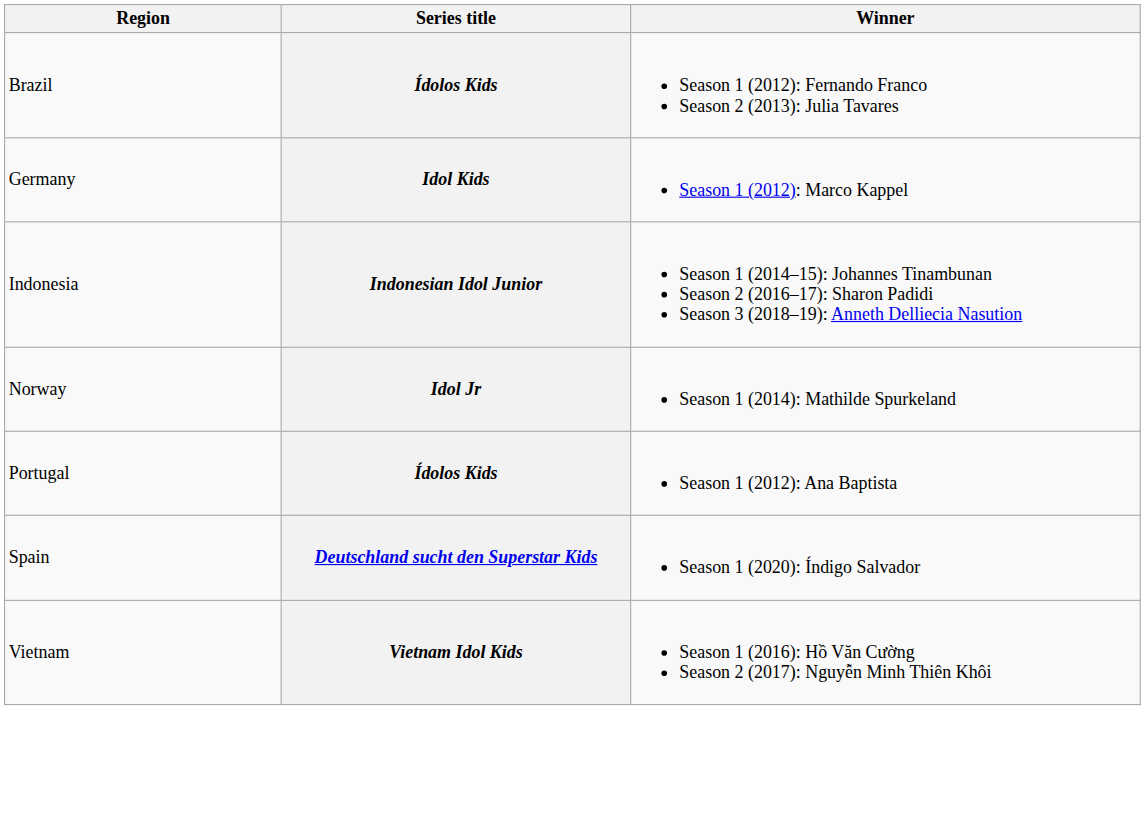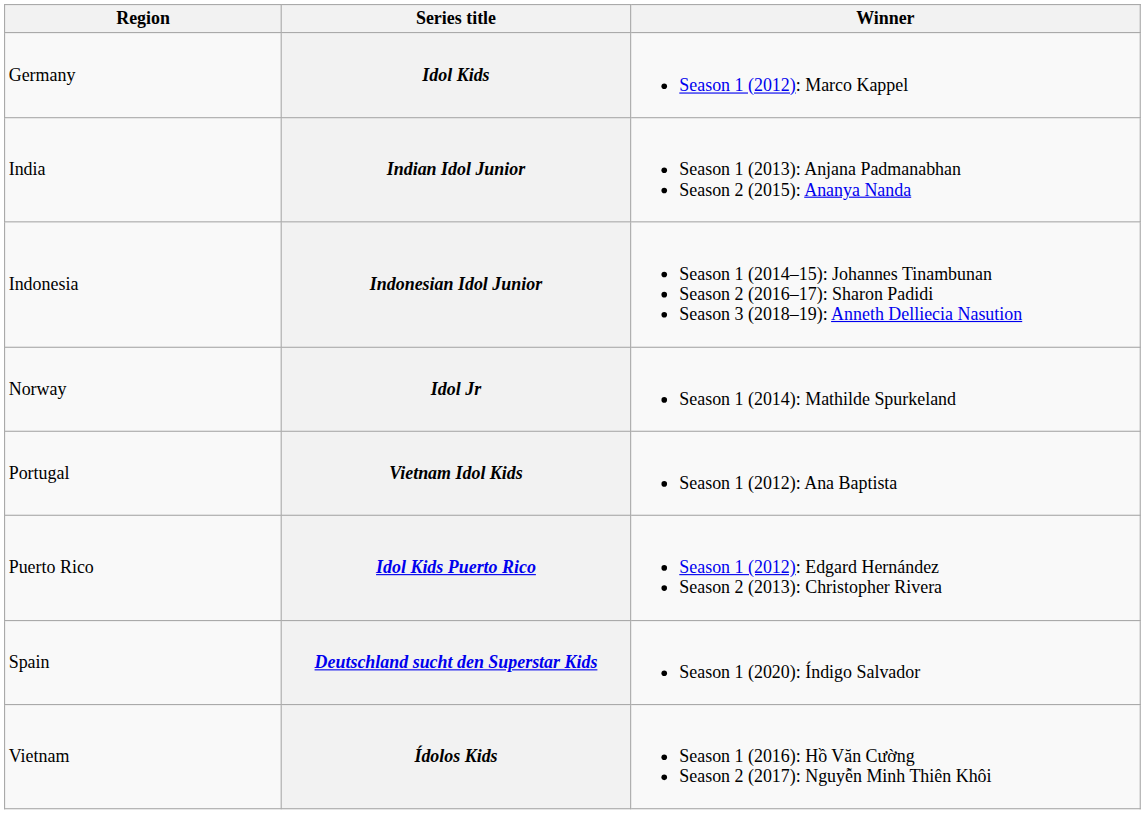 <table class="wikitable plainrowheaders">
 <tr>
 <th scope="col" style="width:15em;">Region</th>
 <th scope="col" style="width:19em;">Series title</th>
 <th scope="col" style="width:28em;">Winner</th>
 </tr>
 <tr>
-<td>Brazil</td>
-<th scope="row"><em>Ídolos Kids</em></th>
-<td><br><ul><li>Season 1 (2012): Fernando Franco</li><li>Season 2 (2013): Julia Tavares</li></ul></td>
-</tr>
-<tr>
 <td>Germany</td>
 <th scope="row"><em>Idol Kids</em></th>
 <td><br><ul><li><a href='#'>Season 1 (2012)</a>: Marco Kappel</li></ul></td>
+</tr>
+<tr>
+<td>India</td>
+<th scope="row"><em>Indian Idol Junior</em></th>
+<td><br><ul><li>Season 1 (2013): Anjana Padmanabhan</li><li>Season 2 (2015): <a href='#'>Ananya Nanda</a></li></ul></td>
 </tr>
 <tr>
 <td>Indonesia</td>
 <th scope="row"><em>Indonesian Idol Junior</em></th>
 <td><br><ul><li>Season 1 (2014–15): Johannes Tinambunan</li><li>Season 2 (2016–17): Sharon Padidi</li><li>Season 3 (2018–19): <a href='#'>Anneth Delliecia Nasution</a></li></ul></td>
 </tr>
 <tr>
 <td>Norway</td>
 <th scope="row"><em>Idol Jr</em></th>
 <td><br><ul><li>Season 1 (2014): Mathilde Spurkeland</li></ul></td>
 </tr>
 <tr>
 <td>Portugal</td>
-<th scope="row"><em>Ídolos Kids</em></th>
+<th scope="row"><em>Vietnam Idol Kids</em></th>
 <td><br><ul><li>Season 1 (2012): Ana Baptista</li></ul></td>
+</tr>
+<tr>
+<td>Puerto Rico</td>
+<th scope="row"><em><a href='#'>Idol Kids Puerto Rico</a></em></th>
+<td><br><ul><li><a href='#'>Season 1 (2012)</a>: Edgard Hernández</li><li>Season 2 (2013): Christopher Rivera</li></ul></td>
 </tr>
 <tr>
 <td>Spain</td>
 <th scope="row"><em><a href='#'>Deutschland sucht den Superstar Kids</a></em></th>
 <td><br><ul><li>Season 1 (2020): Índigo Salvador</li></ul></td>
 </tr>
 <tr>
 <td>Vietnam</td>
-<th scope="row"><em>Vietnam Idol Kids</em></th>
+<th scope="row"><em>Ídolos Kids</em></th>
 <td><br><ul><li>Season 1 (2016): Hồ Văn Cường</li><li>Season 2 (2017): Nguyễn Minh Thiên Khôi</li></ul></td>
 </tr>
 </table>
